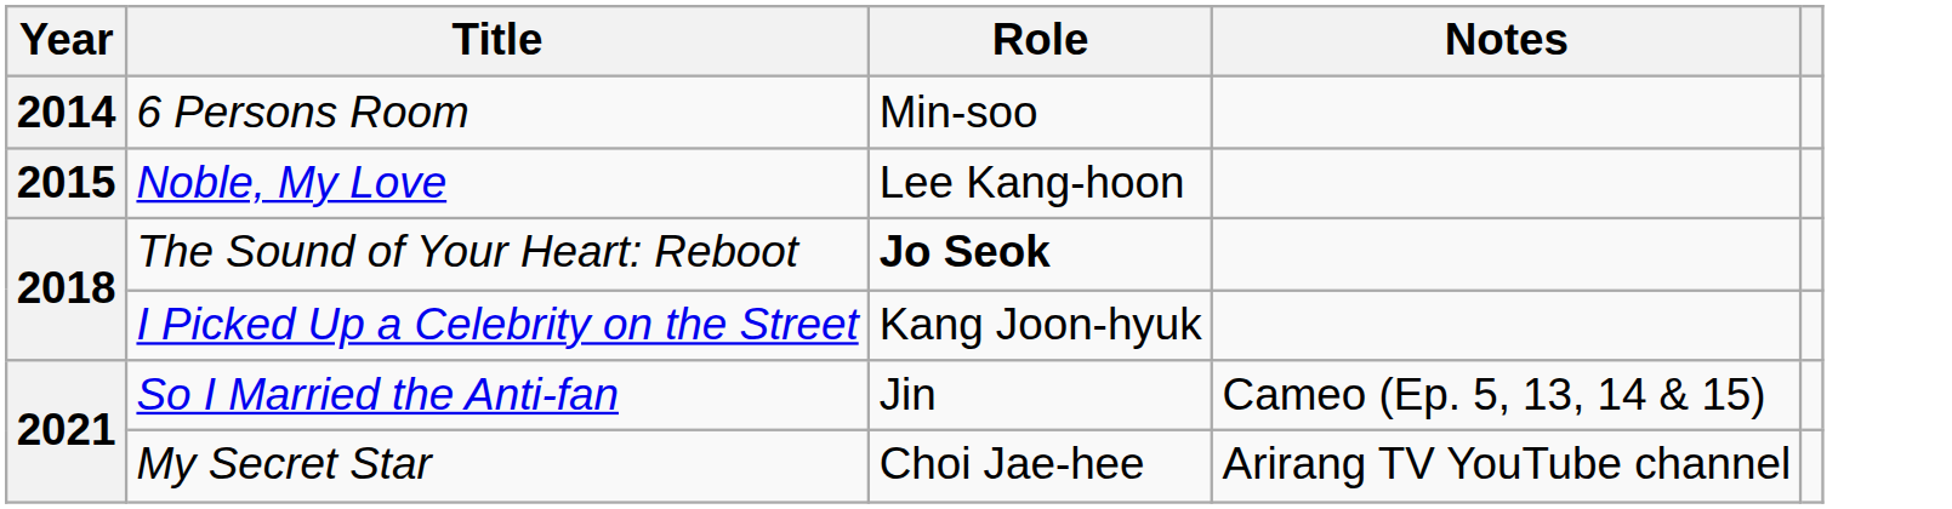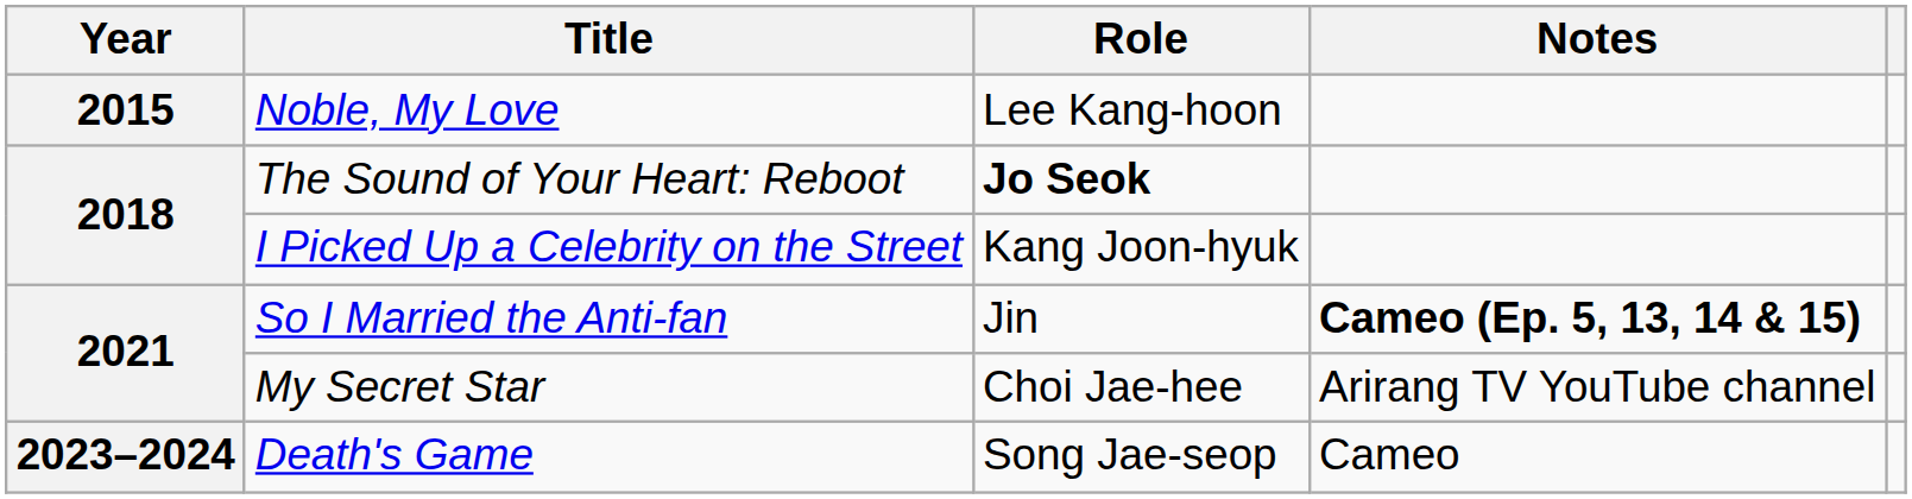 <table class="wikitable sortable plainrowheaders">
 <tr>
 <th scope="col">Year</th>
 <th scope="col">Title</th>
 <th scope="col">Role</th>
 <th scope="col">Notes</th>
 <th scope="col" class="unsortable"></th>
-</tr>
-<tr>
-<th scope="row">2014</th>
-<td><em>6 Persons Room</em></td>
-<td>Min-soo</td>
-<td></td>
-<td></td>
 </tr>
 <tr>
 <th scope="row">2015</th>
 <td><em><a href='#'>Noble, My Love</a></em></td>
 <td>Lee Kang-hoon</td>
 <td></td>
 <td></td>
 </tr>
 <tr>
 <th scope="row" rowspan="2">2018</th>
 <td><em>The Sound of Your Heart: Reboot</em></td>
 <td><strong>Jo Seok</strong></td>
 <td></td>
 <td></td>
 </tr>
 <tr>
 <td><em><a href='#'>I Picked Up a Celebrity on the Street</a></em></td>
 <td>Kang Joon-hyuk</td>
 <td></td>
 <td></td>
 </tr>
 <tr>
 <th rowspan="2" scope="row">2021</th>
 <td><em><a href='#'>So I Married the Anti-fan</a></em></td>
 <td>Jin</td>
-<td>Cameo (Ep. 5, 13, 14 & 15)</td>
+<td><strong>Cameo (Ep. 5, 13, 14 & 15)</strong></td>
 </tr>
 <tr>
 <td><em>My Secret Star</em></td>
 <td>Choi Jae-hee</td>
 <td>Arirang TV YouTube channel</td>
 <td></td>
 </tr>
+<tr>
+<th scope="row">2023–2024</th>
+<td><em><a href='#'>Death's Game</a></em></td>
+<td>Song Jae-seop</td>
+<td>Cameo</td>
+<td></td>
+</tr>
 </table>
